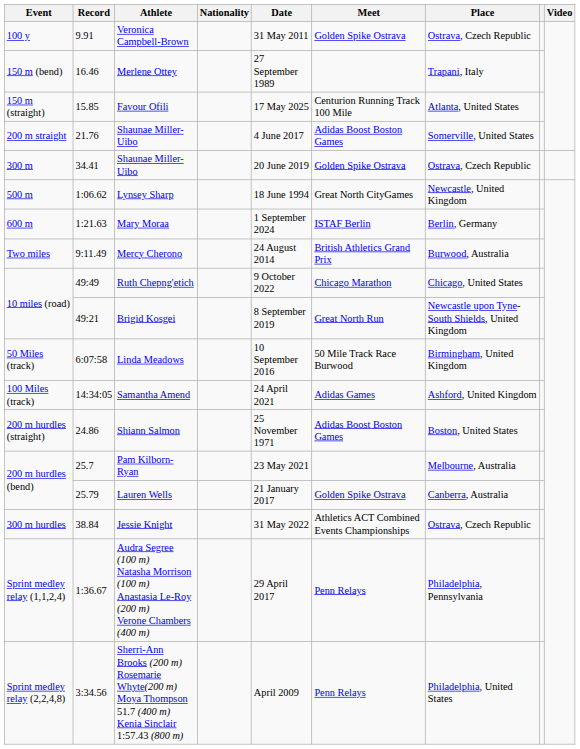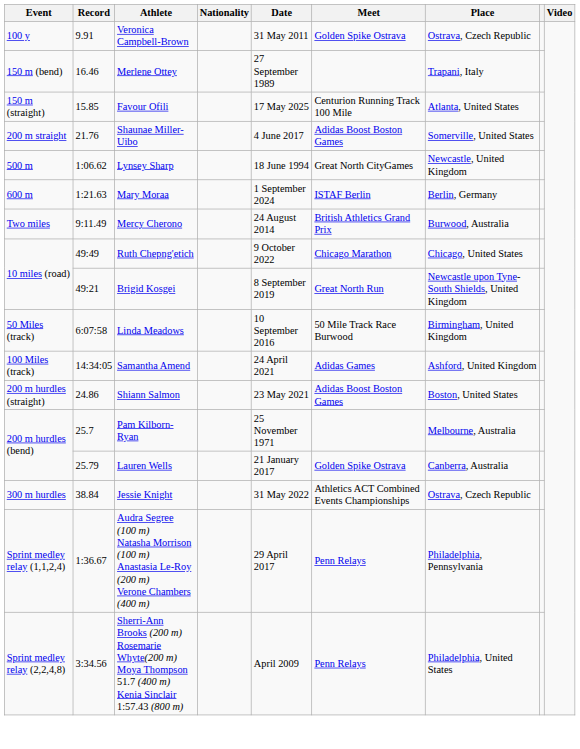 <table class="wikitable" style="font-size:95%; width: 95%;">
 <tr>
 <th>Event</th>
 <th>Record</th>
 <th>Athlete</th>
 <th>Nationality</th>
 <th>Date</th>
 <th>Meet</th>
 <th>Place</th>
 <th></th>
 <th>Video</th>
 </tr>
 <tr>
 <td><a href='#'>100 y</a></td>
 <td>9.91  </td>
 <td><a href='#'>Veronica Campbell-Brown</a></td>
 <td></td>
 <td>31 May 2011</td>
 <td><a href='#'>Golden Spike Ostrava</a></td>
 <td><a href='#'>Ostrava</a>, Czech Republic</td>
 <td></td>
 </tr>
 <tr>
 <td><a href='#'>150 m</a> (bend)</td>
 <td>16.46 </td>
 <td><a href='#'>Merlene Ottey</a></td>
 <td></td>
 <td>27 September 1989</td>
 <td></td>
 <td><a href='#'>Trapani</a>, Italy</td>
 <td></td>
 </tr>
 <tr>
 <td><a href='#'>150 m</a> (straight)</td>
 <td>15.85 </td>
 <td><a href='#'>Favour Ofili</a></td>
 <td></td>
 <td>17 May 2025</td>
 <td>Centurion Running Track 100 Mile</td>
 <td><a href='#'>Atlanta</a>, United States</td>
 <td></td>
 </tr>
 <tr>
 <td><a href='#'>200 m straight</a></td>
 <td>21.76 </td>
 <td><a href='#'>Shaunae Miller-Uibo</a></td>
 <td></td>
 <td>4 June 2017</td>
 <td><a href='#'>Adidas Boost Boston Games</a></td>
 <td><a href='#'>Somerville</a>, United States</td>
-<td></td>
-</tr>
-<tr>
-<td><a href='#'>300 m</a></td>
-<td>34.41</td>
-<td><a href='#'>Shaunae Miller-Uibo</a></td>
-<td></td>
-<td>20 June 2019</td>
-<td><a href='#'>Golden Spike Ostrava</a></td>
-<td><a href='#'>Ostrava</a>, Czech Republic</td>
-<td></td>
 <td></td>
 </tr>
 <tr>
 <td><a href='#'>500 m</a></td>
 <td>1:06.62</td>
 <td><a href='#'>Lynsey Sharp</a></td>
 <td></td>
 <td>18 June 1994</td>
 <td>Great North CityGames</td>
 <td><a href='#'>Newcastle</a>, United Kingdom</td>
 <td></td>
 </tr>
 <tr>
 <td><a href='#'>600 m</a></td>
 <td>1:21.63</td>
 <td><a href='#'>Mary Moraa</a></td>
 <td></td>
 <td>1 September 2024</td>
 <td><a href='#'>ISTAF Berlin</a></td>
 <td><a href='#'>Berlin</a>, Germany</td>
 <td></td>
 </tr>
 <tr>
 <td><a href='#'>Two miles</a></td>
 <td>9:11.49</td>
 <td><a href='#'>Mercy Cherono</a></td>
 <td></td>
 <td>24 August 2014</td>
 <td><a href='#'>British Athletics Grand Prix</a></td>
 <td><a href='#'>Burwood</a>, Australia</td>
 <td></td>
 </tr>
 <tr>
 <td rowspan=2><a href='#'>10 miles</a> (road)</td>
 <td>49:49 </td>
 <td><a href='#'>Ruth Chepng'etich</a></td>
 <td></td>
 <td>9 October 2022</td>
 <td><a href='#'>Chicago Marathon</a></td>
 <td><a href='#'>Chicago</a>, United States</td>
 <td></td>
 </tr>
 <tr>
 <td>49:21 </td>
 <td><a href='#'>Brigid Kosgei</a></td>
 <td></td>
 <td>8 September 2019</td>
 <td><a href='#'>Great North Run</a></td>
 <td><a href='#'>Newcastle upon Tyne</a>-<a href='#'>South Shields</a>, United Kingdom</td>
 <td></td>
 </tr>
 <tr>
 <td><a href='#'>50 Miles</a> (track)</td>
 <td>6:07:58</td>
 <td><a href='#'>Linda Meadows</a></td>
 <td></td>
 <td>10 September 2016</td>
 <td>50 Mile Track Race Burwood</td>
 <td><a href='#'>Birmingham</a>, United Kingdom</td>
 <td></td>
 </tr>
 <tr>
 <td><a href='#'>100 Miles</a> (track)</td>
 <td>14:34:05</td>
 <td><a href='#'>Samantha Amend</a></td>
 <td></td>
 <td>24 April 2021</td>
 <td><a href='#'>Adidas Games</a></td>
 <td><a href='#'>Ashford</a>, United Kingdom</td>
 <td></td>
 </tr>
 <tr>
 <td><a href='#'>200 m hurdles</a> (straight)</td>
 <td>24.86 </td>
 <td><a href='#'>Shiann Salmon</a></td>
 <td></td>
-<td>25 November 1971</td>
+<td>23 May 2021</td>
 <td><a href='#'>Adidas Boost Boston Games</a></td>
 <td><a href='#'>Boston</a>, United States</td>
 <td></td>
 </tr>
 <tr>
 <td rowspan=2><a href='#'>200 m hurdles</a> (bend)</td>
 <td>25.7 </td>
 <td><a href='#'>Pam Kilborn-Ryan</a></td>
 <td></td>
-<td>23 May 2021</td>
+<td>25 November 1971</td>
 <td></td>
 <td><a href='#'>Melbourne</a>, Australia</td>
 <td></td>
 </tr>
 <tr>
 <td>25.79 </td>
 <td><a href='#'>Lauren Wells</a></td>
 <td></td>
 <td>21 January 2017</td>
 <td><a href='#'>Golden Spike Ostrava</a></td>
 <td><a href='#'>Canberra</a>, Australia</td>
 <td></td>
 </tr>
 <tr>
 <td><a href='#'>300 m hurdles</a></td>
 <td>38.84</td>
 <td><a href='#'>Jessie Knight</a></td>
 <td></td>
 <td>31 May 2022</td>
 <td>Athletics ACT Combined Events Championships</td>
 <td><a href='#'>Ostrava</a>, Czech Republic</td>
 <td></td>
 </tr>
 <tr>
 <td><a href='#'>Sprint medley relay</a> (1,1,2,4)</td>
 <td>1:36.67</td>
 <td><a href='#'>Audra Segree</a> <em>(100 m)</em><br><a href='#'>Natasha Morrison</a> <em>(100 m)</em><br><a href='#'>Anastasia Le-Roy</a> <em>(200 m)</em><br><a href='#'>Verone Chambers</a> <em>(400 m)</em></td>
 <td></td>
 <td>29 April 2017</td>
 <td><a href='#'>Penn Relays</a></td>
 <td><a href='#'>Philadelphia</a>, Pennsylvania</td>
 <td></td>
 </tr>
 <tr>
 <td><a href='#'>Sprint medley relay</a> (2,2,4,8)</td>
 <td>3:34.56</td>
 <td><a href='#'>Sherri-Ann Brooks</a> <em>(200 m)</em><br><a href='#'>Rosemarie Whyte</a><em>(200 m)</em><br><a href='#'>Moya Thompson</a> 51.7 <em>(400 m)</em><br><a href='#'>Kenia Sinclair</a> 1:57.43 <em>(800 m)</em></td>
 <td></td>
 <td>April 2009</td>
 <td><a href='#'>Penn Relays</a></td>
 <td><a href='#'>Philadelphia</a>, United States</td>
 <td></td>
 </tr>
 </table>
